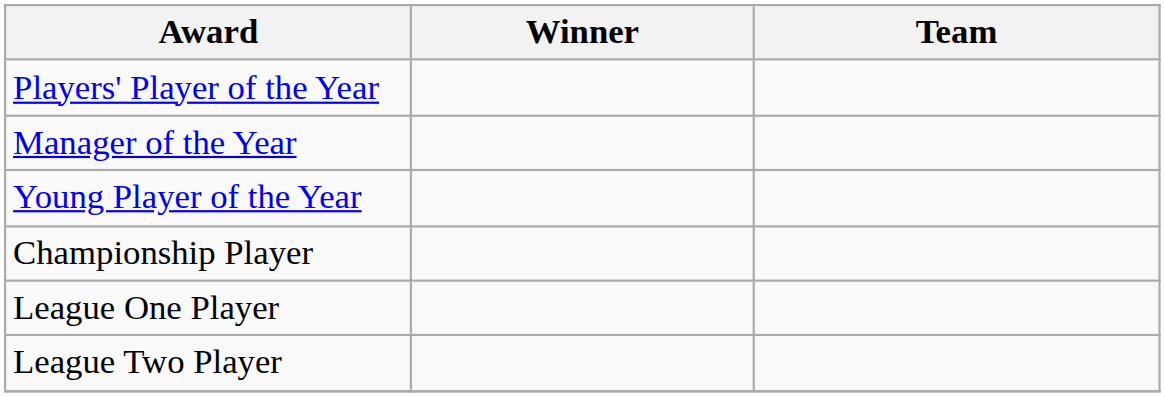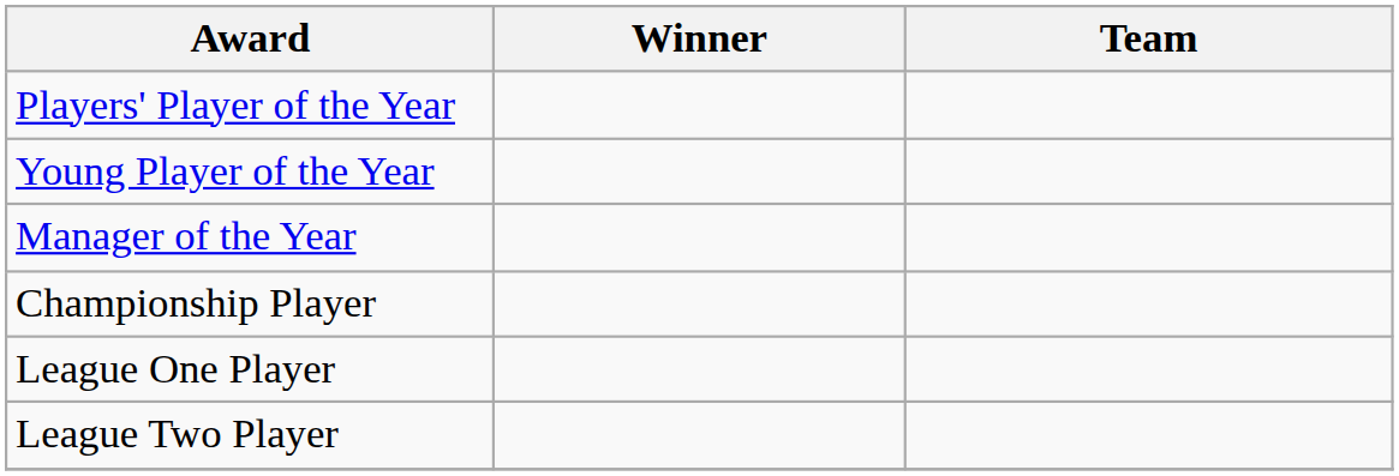 <table class="wikitable">
 <tr>
 <th width=180>Award</th>
 <th width=150>Winner</th>
 <th width=180>Team</th>
 </tr>
 <tr>
 <td><a href='#'>Players' Player of the Year</a></td>
 <td></td>
 <td></td>
 </tr>
 <tr>
-<td><a href='#'>Manager of the Year</a></td>
+<td><a href='#'>Young Player of the Year</a></td>
 <td></td>
 <td></td>
 </tr>
 <tr>
-<td><a href='#'>Young Player of the Year</a></td>
+<td><a href='#'>Manager of the Year</a></td>
 <td></td>
 <td></td>
 </tr>
 <tr>
 <td>Championship Player</td>
 <td></td>
 <td></td>
 </tr>
 <tr>
 <td>League One Player</td>
 <td></td>
 <td></td>
 </tr>
 <tr>
 <td>League Two Player</td>
 <td></td>
 <td></td>
 </tr>
 <tr>
 </tr>
 </table>
